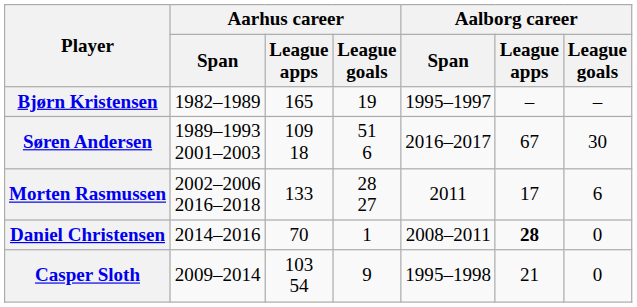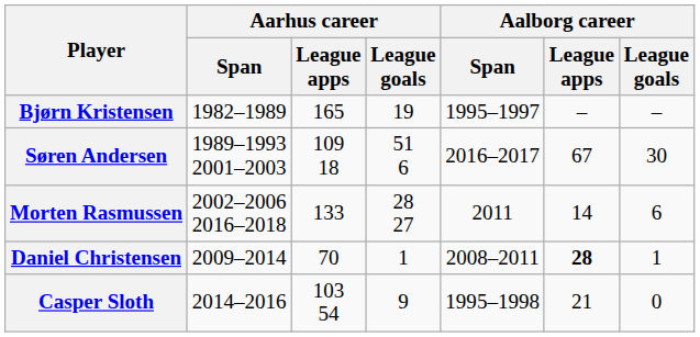 <table class="wikitable plainrowheaders" style="text-align:center">
 <tr>
 <th rowspan="2" scope="col">Player</th>
 <th colspan="3" scope="col">Aarhus career</th>
 <th colspan="3" scope="col">Aalborg career</th>
 </tr>
 <tr>
 <th scope="col">Span</th>
 <th scope="col">League<br>apps</th>
 <th scope="col">League<br>goals</th>
 <th scope="col">Span</th>
 <th scope="col">League<br>apps</th>
 <th scope="col">League<br>goals</th>
 </tr>
 <tr>
 <th scope="row" align="left"> <a href='#'>Bjørn Kristensen</a></th>
 <td>1982–1989</td>
 <td>165</td>
 <td>19</td>
 <td>1995–1997</td>
 <td>–</td>
 <td>–</td>
 </tr>
 <tr>
 <th scope="row" align="left"> <a href='#'>Søren Andersen</a></th>
 <td>1989–1993<br>2001–2003</td>
 <td>109<br>18</td>
 <td>51<br>6</td>
 <td>2016–2017</td>
 <td>67</td>
 <td>30</td>
 </tr>
 <tr>
 <th scope="row" align="left"> <a href='#'>Morten Rasmussen</a></th>
 <td>2002–2006<br>2016–2018</td>
 <td>133</td>
 <td>28<br>27</td>
 <td>2011</td>
-<td>17</td>
+<td>14</td>
 <td>6</td>
 </tr>
 <tr>
 <th scope="row" align="left"> <a href='#'>Daniel Christensen</a></th>
-<td>2014–2016</td>
+<td>2009–2014</td>
 <td>70</td>
 <td>1</td>
 <td>2008–2011</td>
 <td><strong>28</strong></td>
-<td>0</td>
+<td>1</td>
 </tr>
 <tr>
 <th scope="row" align="left"> <a href='#'>Casper Sloth</a></th>
-<td>2009–2014</td>
+<td>2014–2016</td>
 <td>103<br>54</td>
 <td>9</td>
 <td>1995–1998</td>
 <td>21</td>
 <td>0</td>
 </tr>
 </table>
